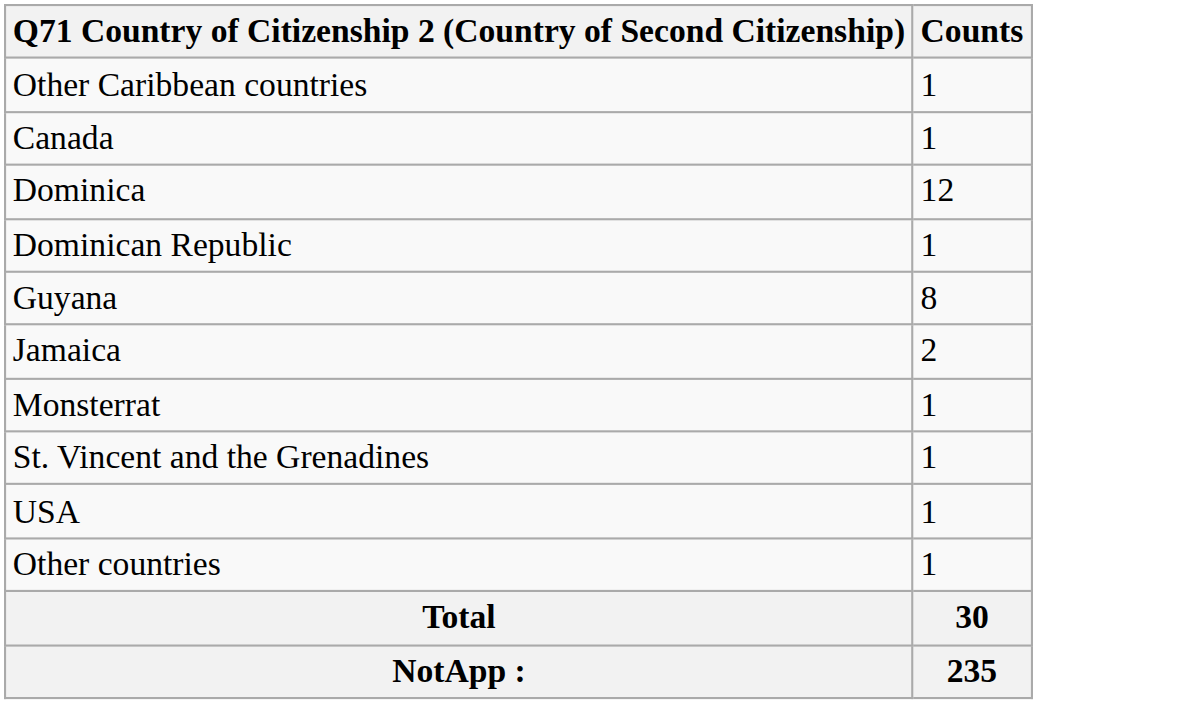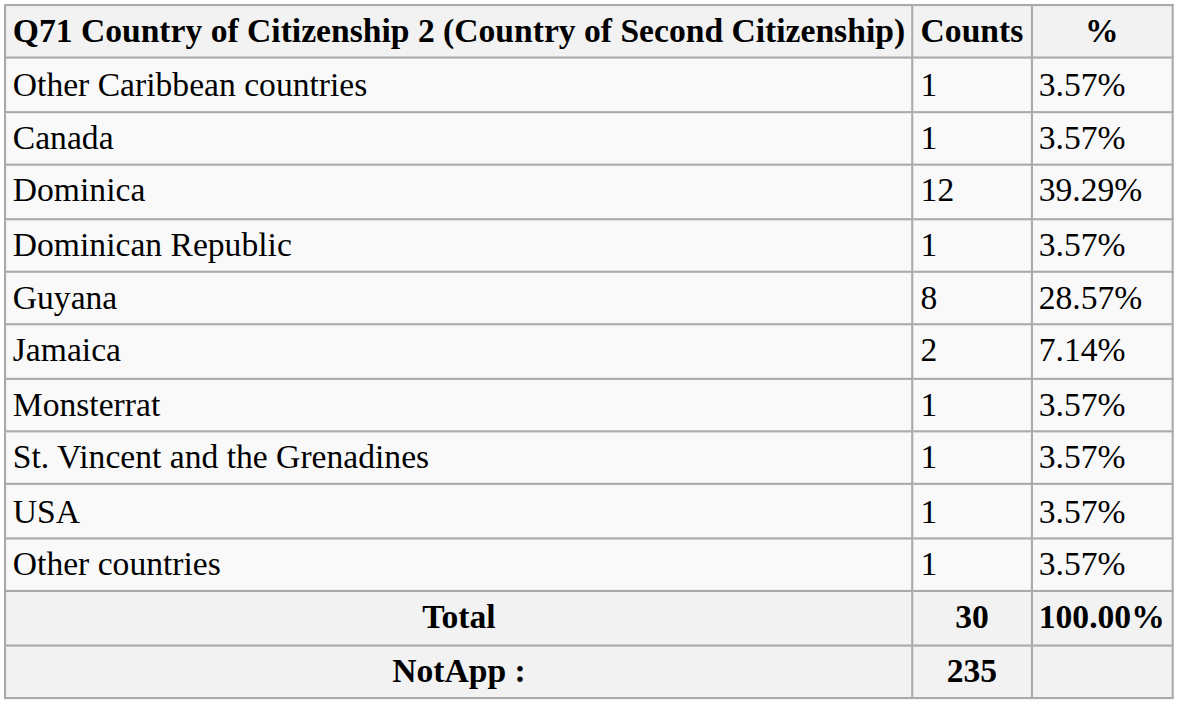 <table class="wikitable sortable">
 <tr>
 <th>Q71 Country of Citizenship 2 (Country of Second Citizenship)</th>
 <th>Counts</th>
+<th>%</th>
 </tr>
 <tr>
 <td>Other Caribbean countries</td>
 <td>1</td>
+<td>3.57%</td>
 </tr>
 <tr>
 <td>Canada</td>
 <td>1</td>
+<td>3.57%</td>
 </tr>
 <tr>
 <td>Dominica</td>
 <td>12</td>
+<td>39.29%</td>
 </tr>
 <tr>
 <td>Dominican Republic</td>
 <td>1</td>
+<td>3.57%</td>
 </tr>
 <tr>
 <td>Guyana</td>
 <td>8</td>
+<td>28.57%</td>
 </tr>
 <tr>
 <td>Jamaica</td>
 <td>2</td>
+<td>7.14%</td>
 </tr>
 <tr>
 <td>Monsterrat</td>
 <td>1</td>
+<td>3.57%</td>
 </tr>
 <tr>
 <td>St. Vincent and the Grenadines</td>
 <td>1</td>
+<td>3.57%</td>
 </tr>
 <tr>
 <td>USA</td>
 <td>1</td>
+<td>3.57%</td>
 </tr>
 <tr>
 <td>Other countries</td>
 <td>1</td>
+<td>3.57%</td>
 </tr>
 <tr>
 <th>Total</th>
 <th>30</th>
+<th>100.00%</th>
 </tr>
 <tr>
 <th>NotApp :</th>
 <th>235</th>
+<th></th>
 </tr>
 </table>
